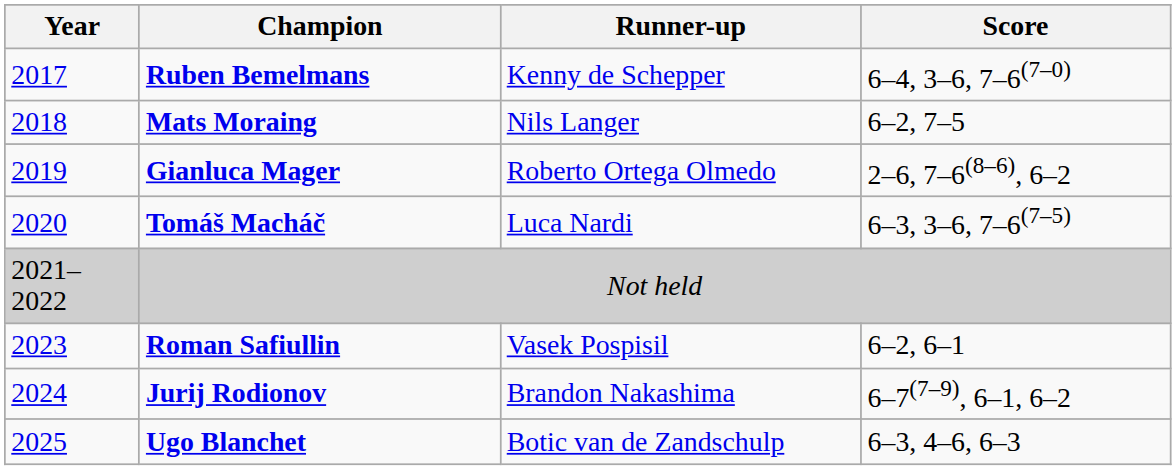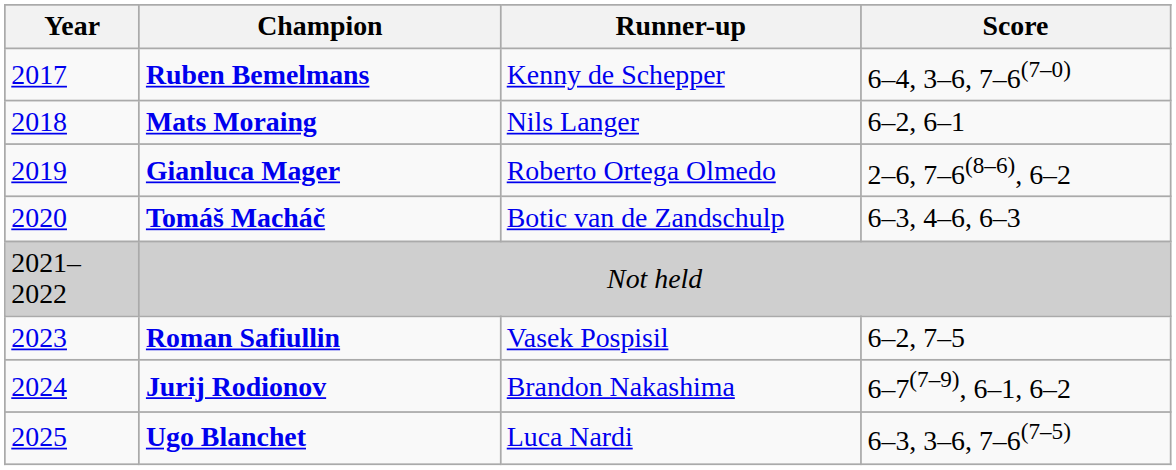 <table class="wikitable">
 <tr>
 <th style="width:70px">Year</th>
 <th style="width:200px">Champion</th>
 <th style="width:200px">Runner-up</th>
 <th style="width:170px" class="unsortable">Score</th>
 </tr>
 <tr>
 <td><a href='#'>2017</a></td>
 <td> <strong><a href='#'>Ruben Bemelmans</a></strong></td>
 <td> <a href='#'>Kenny de Schepper</a></td>
 <td>6–4, 3–6, 7–6<sup>(7–0)</sup></td>
 </tr>
 <tr>
 <td><a href='#'>2018</a></td>
 <td> <strong><a href='#'>Mats Moraing</a></strong></td>
 <td> <a href='#'>Nils Langer</a></td>
-<td>6–2, 7–5</td>
+<td>6–2, 6–1</td>
 </tr>
 <tr>
 <td><a href='#'>2019</a></td>
 <td> <strong><a href='#'>Gianluca Mager</a></strong></td>
 <td> <a href='#'>Roberto Ortega Olmedo</a></td>
 <td>2–6, 7–6<sup>(8–6)</sup>, 6–2</td>
 </tr>
 <tr>
 <td><a href='#'>2020</a></td>
 <td> <strong><a href='#'>Tomáš Macháč</a></strong></td>
-<td> <a href='#'>Luca Nardi</a></td>
-<td>6–3, 3–6, 7–6<sup>(7–5)</sup></td>
+<td> <a href='#'>Botic van de Zandschulp</a></td>
+<td>6–3, 4–6, 6–3</td>
 </tr>
 <tr>
 <td style="background:#cfcfcf">2021–<br>2022</td>
 <td colspan=3 align=center style="background:#cfcfcf"><em>Not held</em></td>
 </tr>
 <tr>
 <td><a href='#'>2023</a></td>
 <td> <strong><a href='#'>Roman Safiullin</a></strong></td>
 <td> <a href='#'>Vasek Pospisil</a></td>
-<td>6–2, 6–1</td>
+<td>6–2, 7–5</td>
 </tr>
 <tr>
 <td><a href='#'>2024</a></td>
 <td> <strong><a href='#'>Jurij Rodionov</a></strong></td>
 <td> <a href='#'>Brandon Nakashima</a></td>
 <td>6–7<sup>(7–9)</sup>, 6–1, 6–2</td>
 </tr>
 <tr>
 <td><a href='#'>2025</a></td>
 <td> <strong><a href='#'>Ugo Blanchet</a></strong></td>
-<td> <a href='#'>Botic van de Zandschulp</a></td>
-<td>6–3, 4–6, 6–3</td>
+<td> <a href='#'>Luca Nardi</a></td>
+<td>6–3, 3–6, 7–6<sup>(7–5)</sup></td>
 </tr>
 </table>
